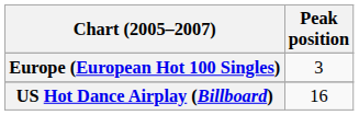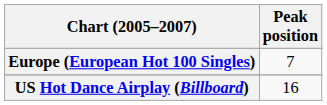 <table class="wikitable sortable plainrowheaders" style="text-align:center">
 <tr>
 <th>Chart (2005–2007)</th>
 <th>Peak<br>position</th>
 </tr>
 <tr>
 </tr>
 <tr>
 </tr>
 <tr>
 </tr>
 <tr>
 </tr>
 <tr>
 <th scope="row">Europe (<a href='#'>European Hot 100 Singles</a>)</th>
-<td>3</td>
+<td>7</td>
 </tr>
 <tr>
 </tr>
 <tr>
 </tr>
 <tr>
 </tr>
 <tr>
 </tr>
 <tr>
 </tr>
 <tr>
 </tr>
 <tr>
 </tr>
 <tr>
 </tr>
 <tr>
 </tr>
 <tr>
 </tr>
 <tr>
 </tr>
 <tr>
 </tr>
 <tr>
 </tr>
 <tr>
 </tr>
 <tr>
 </tr>
 <tr>
 </tr>
 <tr>
 <th scope="row">US <a href='#'>Hot Dance Airplay</a> (<em><a href='#'>Billboard</a></em>)</th>
 <td>16</td>
 </tr>
 </table>
